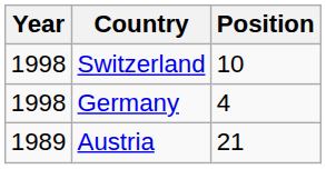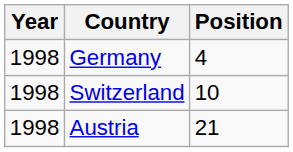 <table class="wikitable">
 <tr>
 <th>Year</th>
 <th>Country</th>
 <th>Position</th>
 </tr>
 <tr>
 <td>1998</td>
+<td><a href='#'>Germany</a></td>
+<td>4</td>
+</tr>
+<tr>
+<td>1998</td>
 <td><a href='#'>Switzerland</a></td>
 <td>10</td>
 </tr>
 <tr>
 <td>1998</td>
-<td><a href='#'>Germany</a></td>
-<td>4</td>
-</tr>
-<tr>
-<td>1989</td>
 <td><a href='#'>Austria</a></td>
 <td>21</td>
 </tr>
 </table>
